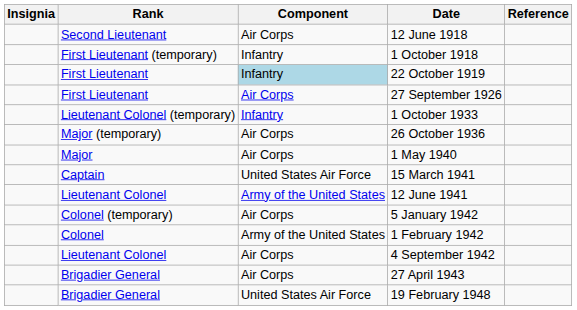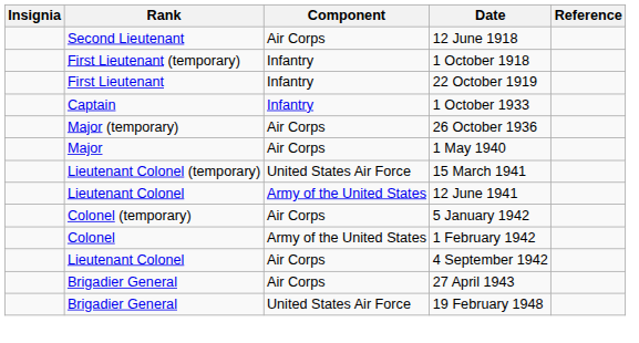 <table class="wikitable">
 <tr>
 <th>Insignia</th>
 <th>Rank</th>
 <th>Component</th>
 <th>Date</th>
 <th>Reference</th>
 </tr>
 <tr>
 <td></td>
 <td><a href='#'>Second Lieutenant</a></td>
 <td>Air Corps</td>
 <td>12 June 1918</td>
 <td></td>
 </tr>
 <tr>
 <td></td>
 <td><a href='#'>First Lieutenant</a> (temporary)</td>
 <td>Infantry</td>
 <td>1 October 1918</td>
 <td></td>
 </tr>
 <tr>
 <td></td>
 <td><a href='#'>First Lieutenant</a></td>
-<td style="background: lightblue;">Infantry</td>
+<td>Infantry</td>
 <td>22 October 1919</td>
 <td></td>
 </tr>
 <tr>
 <td></td>
-<td><a href='#'>First Lieutenant</a></td>
-<td><a href='#'>Air Corps</a></td>
-<td>27 September 1926</td>
-<td></td>
-</tr>
-<tr>
-<td></td>
-<td><a href='#'>Lieutenant Colonel</a> (temporary)</td>
+<td><a href='#'>Captain</a></td>
 <td><a href='#'>Infantry</a></td>
 <td>1 October 1933</td>
 <td></td>
 </tr>
 <tr>
 <td></td>
 <td><a href='#'>Major</a> (temporary)</td>
 <td>Air Corps</td>
 <td>26 October 1936</td>
 <td></td>
 </tr>
 <tr>
 <td></td>
 <td><a href='#'>Major</a></td>
 <td>Air Corps</td>
 <td>1 May 1940</td>
 <td></td>
 </tr>
 <tr>
 <td></td>
-<td><a href='#'>Captain</a></td>
+<td><a href='#'>Lieutenant Colonel</a> (temporary)</td>
 <td>United States Air Force</td>
 <td>15 March 1941</td>
 <td></td>
 </tr>
 <tr>
 <td></td>
 <td><a href='#'>Lieutenant Colonel</a></td>
 <td><a href='#'>Army of the United States</a></td>
 <td>12 June 1941</td>
 <td></td>
 </tr>
 <tr>
 <td></td>
 <td><a href='#'>Colonel</a> (temporary)</td>
 <td>Air Corps</td>
 <td>5 January 1942</td>
 <td></td>
 </tr>
 <tr>
 <td></td>
 <td><a href='#'>Colonel</a></td>
 <td>Army of the United States</td>
 <td>1 February 1942</td>
 <td></td>
 </tr>
 <tr>
 <td></td>
 <td><a href='#'>Lieutenant Colonel</a></td>
 <td>Air Corps</td>
 <td>4 September 1942</td>
 <td></td>
 </tr>
 <tr>
 <td></td>
 <td><a href='#'>Brigadier General</a></td>
 <td>Air Corps</td>
 <td>27 April 1943</td>
 <td></td>
 </tr>
 <tr>
 <td></td>
 <td><a href='#'>Brigadier General</a></td>
 <td>United States Air Force</td>
 <td>19 February 1948</td>
 <td></td>
 </tr>
 </table>
